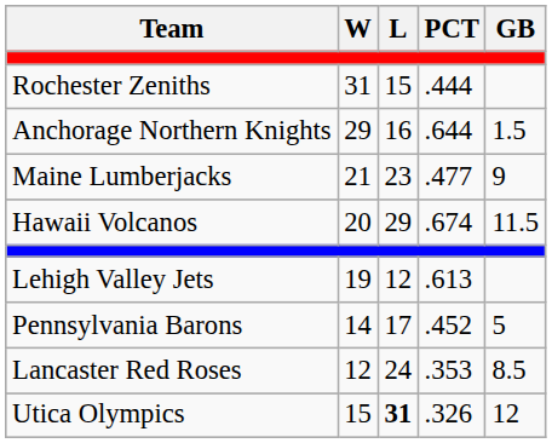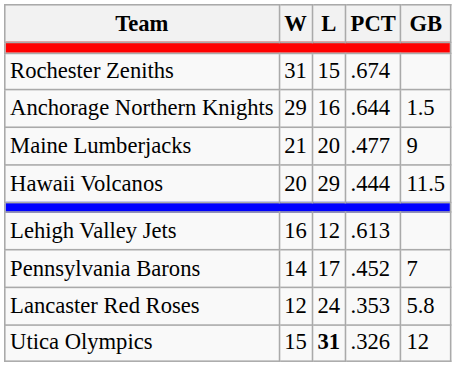 <table class="wikitable" style="font-size:90%">
 <tr>
 <th>Team</th>
 <th>W</th>
 <th>L</th>
 <th>PCT</th>
 <th>GB</th>
 </tr>
 <tr>
 <th style="background:red" colspan="5"></th>
 </tr>
 <tr>
 <td>Rochester Zeniths</td>
 <td>31</td>
 <td>15</td>
-<td>.444</td>
+<td>.674</td>
 <td></td>
 </tr>
 <tr>
 <td>Anchorage Northern Knights</td>
 <td>29</td>
 <td>16</td>
 <td>.644</td>
 <td>1.5</td>
 </tr>
 <tr>
 <td>Maine Lumberjacks</td>
 <td>21</td>
-<td>23</td>
+<td>20</td>
 <td>.477</td>
 <td>9</td>
 </tr>
 <tr>
 <td>Hawaii Volcanos</td>
 <td>20</td>
 <td>29</td>
-<td>.674</td>
+<td>.444</td>
 <td>11.5</td>
 </tr>
 <tr>
 <th style="background:blue" colspan="5"></th>
 </tr>
 <tr>
 <td>Lehigh Valley Jets</td>
-<td>19</td>
+<td>16</td>
 <td>12</td>
 <td>.613</td>
 <td></td>
 </tr>
 <tr>
 <td>Pennsylvania Barons</td>
 <td>14</td>
 <td>17</td>
 <td>.452</td>
-<td>5</td>
+<td>7</td>
 </tr>
 <tr>
 <td>Lancaster Red Roses</td>
 <td>12</td>
 <td>24</td>
 <td>.353</td>
-<td>8.5</td>
+<td>5.8</td>
 </tr>
 <tr>
 <td>Utica Olympics</td>
 <td>15</td>
 <td><strong>31</strong></td>
 <td>.326</td>
 <td>12</td>
 </tr>
 </table>
